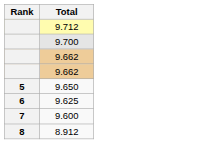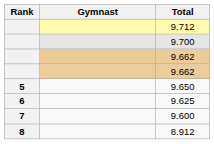 <table class="wikitable sortable" style="text-align:center; font-size:95%">
 <tr>
 <th scope="col" style="width:50px;">Rank</th>
+<th scope="col" style="width:180px;">Gymnast</th>
 <th scope="col" style="width:80px;">Total</th>
 </tr>
 <tr style="background:#fffcaf;">
 <th scope=row style="text-align:center"></th>
+<td style="text-align:left;"></td>
 <td>9.712</td>
 </tr>
 <tr style="background:#e5e5e5;">
 <th scope=row style="text-align:center"></th>
+<td style="text-align:left;"></td>
 <td>9.700</td>
 </tr>
 <tr style="background:#ec9;">
 <th scope=row style="text-align:center"></th>
+<td style="text-align:left;"></td>
 <td>9.662</td>
 </tr>
 <tr style="background:#ec9;">
 <th scope=row style="text-align:center"></th>
+<td style="text-align:left;"></td>
 <td>9.662</td>
 </tr>
 <tr>
 <th scope=row style="text-align:center">5</th>
+<td style="text-align:left;"></td>
 <td>9.650</td>
 </tr>
 <tr>
 <th scope=row style="text-align:center">6</th>
+<td style="text-align:left;"></td>
 <td>9.625</td>
 </tr>
 <tr>
 <th scope=row style="text-align:center">7</th>
+<td style="text-align:left;"></td>
 <td>9.600</td>
 </tr>
 <tr>
 <th scope=row style="text-align:center">8</th>
+<td style="text-align:left;"></td>
 <td>8.912</td>
 </tr>
 </table>
